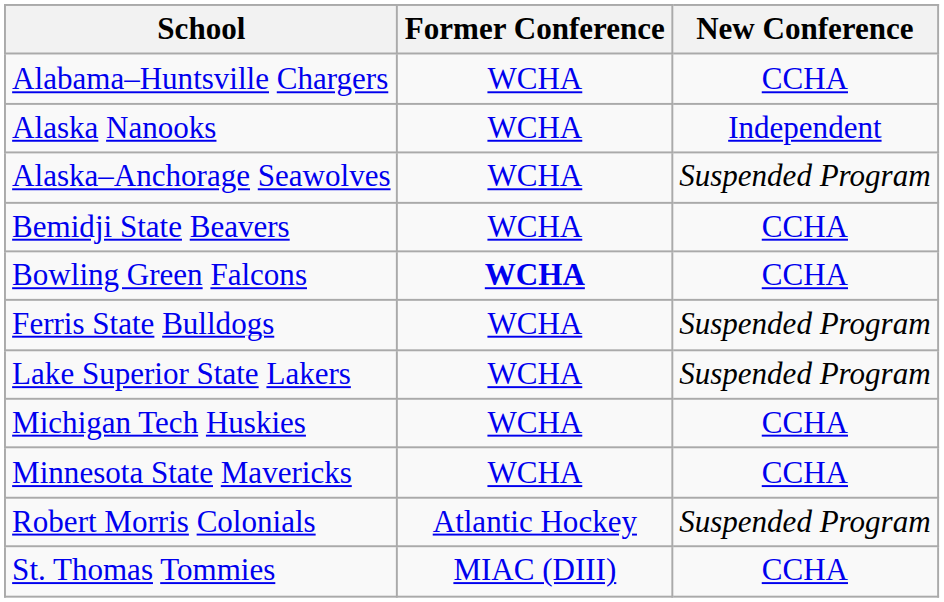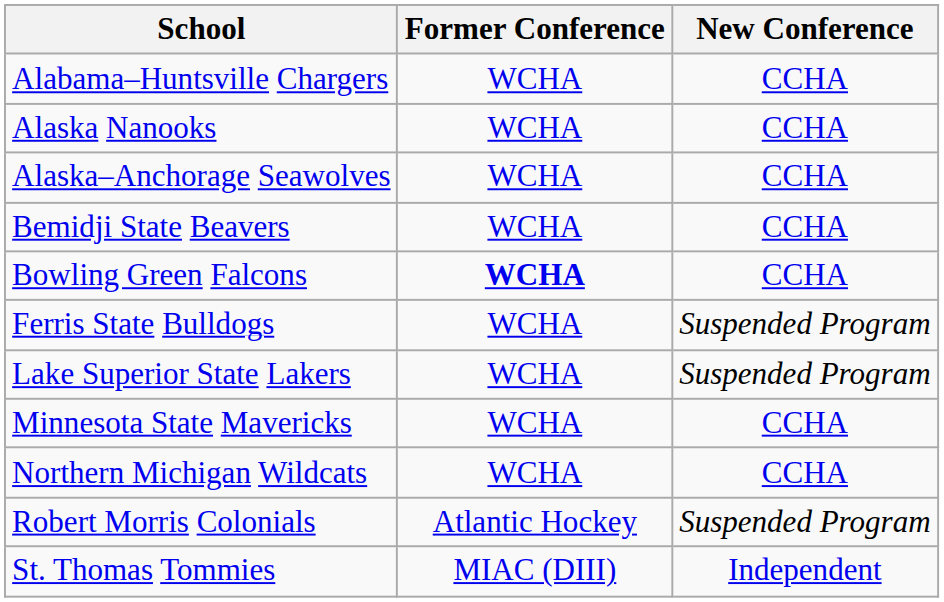 <table class="wikitable sortable">
 <tr>
 <th>School</th>
 <th>Former Conference</th>
 <th>New Conference</th>
 </tr>
 <tr>
 <td><a href='#'>Alabama–Huntsville</a> <a href='#'>Chargers</a></td>
 <td style="text-align:center;"><a href='#'>WCHA</a></td>
 <td style="text-align:center;"><a href='#'>CCHA</a></td>
 </tr>
 <tr>
 <td><a href='#'>Alaska</a> <a href='#'>Nanooks</a></td>
 <td style="text-align:center;"><a href='#'>WCHA</a></td>
-<td style="text-align:center;"><a href='#'>Independent</a></td>
+<td style="text-align:center;"><a href='#'>CCHA</a></td>
 </tr>
 <tr>
 <td><a href='#'>Alaska–Anchorage</a> <a href='#'>Seawolves</a></td>
 <td style="text-align:center;"><a href='#'>WCHA</a></td>
-<td style="text-align:center;"><em>Suspended Program</em></td>
+<td style="text-align:center;"><a href='#'>CCHA</a></td>
 </tr>
 <tr>
 <td><a href='#'>Bemidji State</a> <a href='#'>Beavers</a></td>
 <td style="text-align:center;"><a href='#'>WCHA</a></td>
 <td style="text-align:center;"><a href='#'>CCHA</a></td>
 </tr>
 <tr>
 <td><a href='#'>Bowling Green</a> <a href='#'>Falcons</a></td>
 <td style="text-align:center;"><strong><a href='#'>WCHA</a></strong></td>
 <td style="text-align:center;"><a href='#'>CCHA</a></td>
 </tr>
 <tr>
 <td><a href='#'>Ferris State</a> <a href='#'>Bulldogs</a></td>
 <td style="text-align:center;"><a href='#'>WCHA</a></td>
 <td style="text-align:center;"><em>Suspended Program</em></td>
 </tr>
 <tr>
 <td><a href='#'>Lake Superior State</a> <a href='#'>Lakers</a></td>
 <td style="text-align:center;"><a href='#'>WCHA</a></td>
 <td style="text-align:center;"><em>Suspended Program</em></td>
 </tr>
 <tr>
-<td><a href='#'>Michigan Tech</a> <a href='#'>Huskies</a></td>
+<td><a href='#'>Minnesota State</a> <a href='#'>Mavericks</a></td>
 <td style="text-align:center;"><a href='#'>WCHA</a></td>
 <td style="text-align:center;"><a href='#'>CCHA</a></td>
 </tr>
 <tr>
-<td><a href='#'>Minnesota State</a> <a href='#'>Mavericks</a></td>
+<td><a href='#'>Northern Michigan</a> <a href='#'>Wildcats</a></td>
 <td style="text-align:center;"><a href='#'>WCHA</a></td>
 <td style="text-align:center;"><a href='#'>CCHA</a></td>
 </tr>
 <tr>
 <td><a href='#'>Robert Morris</a> <a href='#'>Colonials</a></td>
 <td style="text-align:center;"><a href='#'>Atlantic Hockey</a></td>
 <td style="text-align:center;"><em>Suspended Program</em></td>
 </tr>
 <tr>
 <td><a href='#'>St. Thomas</a> <a href='#'>Tommies</a></td>
 <td style="text-align:center;"><a href='#'>MIAC (DIII)</a></td>
-<td style="text-align:center;"><a href='#'>CCHA</a></td>
+<td style="text-align:center;"><a href='#'>Independent</a></td>
 </tr>
 </table>
